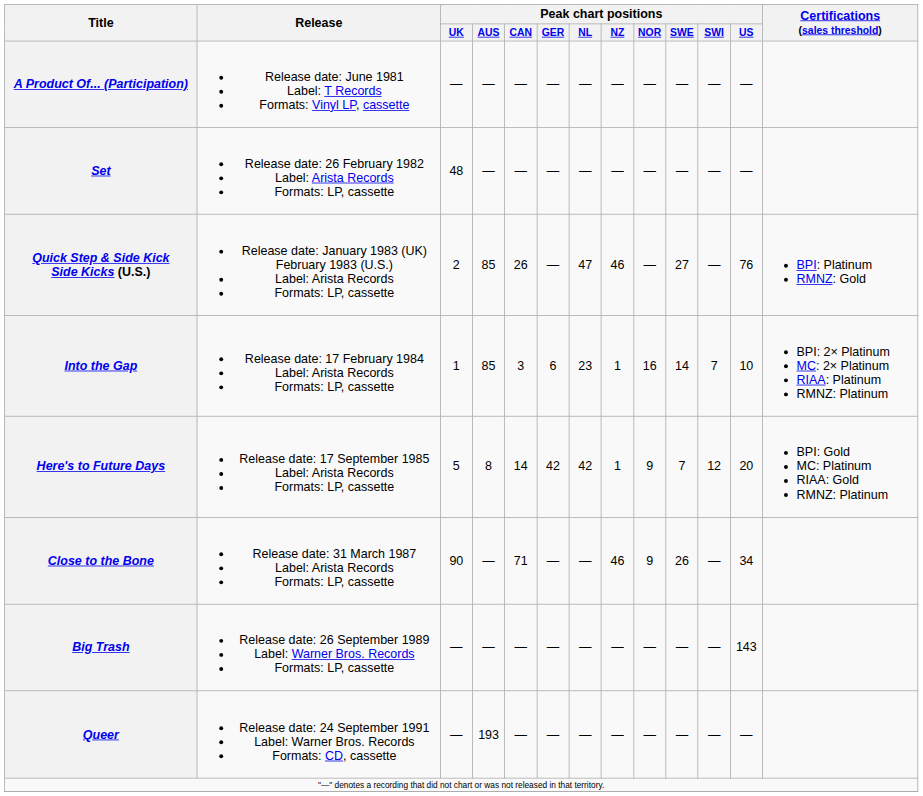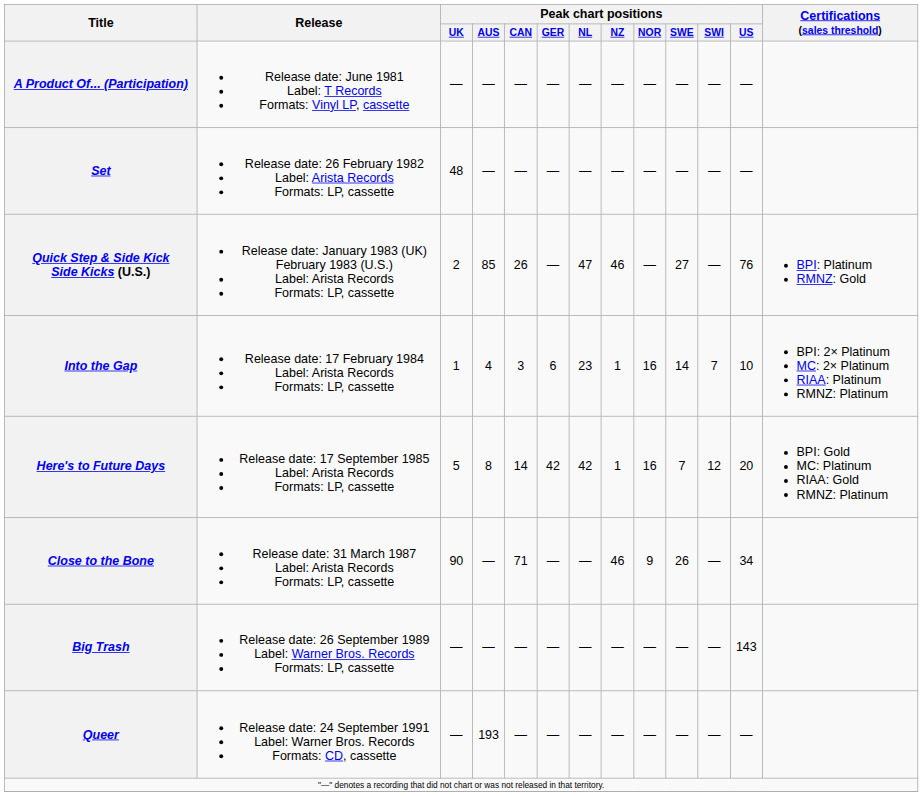 <table class="wikitable plainrowheaders" style="text-align:center;">
 <tr>
 <th rowspan="2" style="width:15em;">Title</th>
 <th rowspan="2" style="width:19em;">Release</th>
 <th colspan="10">Peak chart positions</th>
 <th rowspan="2" style="width:12em;"><a href='#'>Certifications</a><br><small>(<a href='#'>sales threshold</a>)</small></th>
 </tr>
 <tr style="font-size:smaller;">
 <th style="width:35px;"><a href='#'>UK</a><br></th>
 <th style="width:35px;"><a href='#'>AUS</a><br></th>
 <th style="width:35px;"><a href='#'>CAN</a><br></th>
 <th style="width:35px;"><a href='#'>GER</a><br></th>
 <th style="width:35px;"><a href='#'>NL</a><br></th>
 <th style="width:35px;"><a href='#'>NZ</a><br></th>
 <th style="width:35px;"><a href='#'>NOR</a><br></th>
 <th style="width:35px;"><a href='#'>SWE</a><br></th>
 <th style="width:35px;"><a href='#'>SWI</a><br></th>
 <th style="width:35px;"><a href='#'>US</a><br></th>
 </tr>
 <tr>
 <th scope="row"><em><a href='#'>A Product Of... (Participation)</a></em></th>
 <td><br><ul><li>Release date: June 1981</li><li>Label: <a href='#'>T Records</a></li><li>Formats: <a href='#'>Vinyl LP</a>, <a href='#'>cassette</a></li></ul></td>
 <td>—</td>
 <td>—</td>
 <td>—</td>
 <td>—</td>
 <td>—</td>
 <td>—</td>
 <td>—</td>
 <td>—</td>
 <td>—</td>
 <td>—</td>
 <td></td>
 </tr>
 <tr>
 <th scope="row"><em><a href='#'>Set</a></em></th>
 <td><br><ul><li>Release date: 26 February 1982</li><li>Label: <a href='#'>Arista Records</a></li><li>Formats: LP, cassette</li></ul></td>
 <td>48</td>
 <td>—</td>
 <td>—</td>
 <td>—</td>
 <td>—</td>
 <td>—</td>
 <td>—</td>
 <td>—</td>
 <td>—</td>
 <td>—</td>
 <td></td>
 </tr>
 <tr>
 <th scope="row"><em><a href='#'>Quick Step & Side Kick</a></em><br><em><a href='#'>Side Kicks</a></em> (U.S.)</th>
 <td><br><ul><li>Release date: January 1983 (UK)<br> February 1983 (U.S.)</li><li>Label: Arista Records</li><li>Formats: LP, cassette</li></ul></td>
 <td>2</td>
 <td>85</td>
 <td>26</td>
 <td>—</td>
 <td>47</td>
 <td>46</td>
 <td>—</td>
 <td>27</td>
 <td>—</td>
 <td>76</td>
 <td align="left"><br><ul><li><a href='#'>BPI</a>: Platinum</li><li><a href='#'>RMNZ</a>: Gold</li></ul></td>
 </tr>
 <tr>
 <th scope="row"><em><a href='#'>Into the Gap</a></em></th>
 <td><br><ul><li>Release date: 17 February 1984</li><li>Label: Arista Records</li><li>Formats: LP, cassette</li></ul></td>
 <td>1</td>
-<td>85</td>
+<td>4</td>
 <td>3</td>
 <td>6</td>
 <td>23</td>
 <td>1</td>
 <td>16</td>
 <td>14</td>
 <td>7</td>
 <td>10</td>
 <td align="left"><br><ul><li>BPI: 2× Platinum</li><li><a href='#'>MC</a>: 2× Platinum</li><li><a href='#'>RIAA</a>: Platinum</li><li>RMNZ: Platinum</li></ul></td>
 </tr>
 <tr>
 <th scope="row"><em><a href='#'>Here's to Future Days</a></em></th>
 <td><br><ul><li>Release date: 17 September 1985</li><li>Label: Arista Records</li><li>Formats: LP, cassette</li></ul></td>
 <td>5</td>
 <td>8</td>
 <td>14</td>
 <td>42</td>
 <td>42</td>
 <td>1</td>
-<td>9</td>
+<td>16</td>
 <td>7</td>
 <td>12</td>
 <td>20</td>
 <td align="left"><br><ul><li>BPI: Gold</li><li>MC: Platinum</li><li>RIAA: Gold</li><li>RMNZ: Platinum</li></ul></td>
 </tr>
 <tr>
 <th scope="row"><em><a href='#'>Close to the Bone</a></em></th>
 <td><br><ul><li>Release date: 31 March 1987</li><li>Label: Arista Records</li><li>Formats: LP, cassette</li></ul></td>
 <td>90</td>
 <td>—</td>
 <td>71</td>
 <td>—</td>
 <td>—</td>
 <td>46</td>
 <td>9</td>
 <td>26</td>
 <td>—</td>
 <td>34</td>
 <td></td>
 </tr>
 <tr>
 <th scope="row"><em><a href='#'>Big Trash</a></em></th>
 <td><br><ul><li>Release date: 26 September 1989</li><li>Label: <a href='#'>Warner Bros. Records</a></li><li>Formats: LP, cassette</li></ul></td>
 <td>—</td>
 <td>—</td>
 <td>—</td>
 <td>—</td>
 <td>—</td>
 <td>—</td>
 <td>—</td>
 <td>—</td>
 <td>—</td>
 <td>143</td>
 <td></td>
 </tr>
 <tr>
 <th scope="row"><em><a href='#'>Queer</a></em></th>
 <td><br><ul><li>Release date: 24 September 1991</li><li>Label: Warner Bros. Records</li><li>Formats: <a href='#'>CD</a>, cassette</li></ul></td>
 <td>—</td>
 <td>193</td>
 <td>—</td>
 <td>—</td>
 <td>—</td>
 <td>—</td>
 <td>—</td>
 <td>—</td>
 <td>—</td>
 <td>—</td>
 <td></td>
 </tr>
 <tr>
 <td colspan="16" style="font-size:8pt">"—" denotes a recording that did not chart or was not released in that territory.</td>
 </tr>
 <tr>
 </tr>
 </table>
